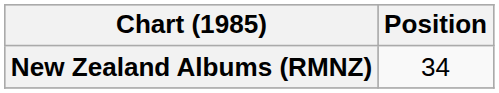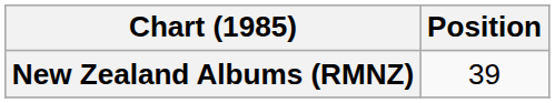 <table class="wikitable plainrowheaders" style="text-align:center">
 <tr>
 <th scope="col">Chart (1985)</th>
 <th scope="col">Position</th>
 </tr>
 <tr>
 <th scope="row">New Zealand Albums (RMNZ)</th>
-<td>34</td>
+<td>39</td>
 </tr>
 </table>
